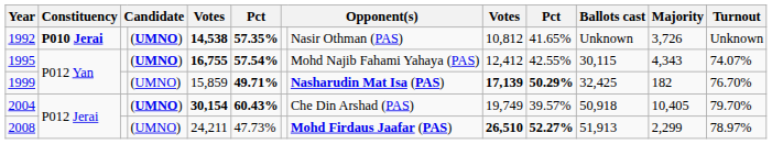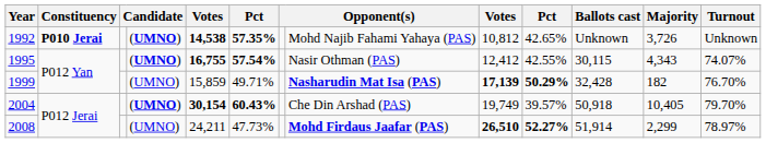 <table class="wikitable" style="margin:0.5em ; font-size:95%">
 <tr>
 <th>Year</th>
 <th>Constituency</th>
 <th colspan=2>Candidate</th>
 <th>Votes</th>
 <th>Pct</th>
 <th colspan=2>Opponent(s)</th>
 <th>Votes</th>
 <th>Pct</th>
 <th>Ballots cast</th>
 <th>Majority</th>
 <th>Turnout</th>
 </tr>
 <tr>
 <td><a href='#'>1992</a></td>
 <td><strong>P010 <a href='#'>Jerai</a></strong></td>
 <td></td>
 <td> (<a href='#'><strong>UMNO</strong></a>)</td>
 <td align="right"><strong>14,538</strong></td>
 <td><strong>57.35%</strong></td>
 <td></td>
-<td>Nasir Othman (<a href='#'>PAS</a>)</td>
+<td>Mohd Najib Fahami Yahaya (<a href='#'>PAS</a>)</td>
 <td align="right">10,812</td>
-<td>41.65%</td>
+<td>42.65%</td>
 <td>Unknown</td>
 <td>3,726</td>
 <td>Unknown</td>
 </tr>
 <tr>
 <td><a href='#'>1995</a></td>
 <td rowspan=2>P012 <a href='#'>Yan</a></td>
 <td></td>
 <td> (<a href='#'><strong>UMNO</strong></a>)</td>
 <td align="right"><strong>16,755</strong></td>
 <td><strong>57.54%</strong></td>
 <td></td>
-<td>Mohd Najib Fahami Yahaya (<a href='#'>PAS</a>)</td>
+<td>Nasir Othman (<a href='#'>PAS</a>)</td>
 <td align="right">12,412</td>
 <td>42.55%</td>
 <td>30,115</td>
 <td>4,343</td>
 <td>74.07%</td>
 </tr>
 <tr>
 <td><a href='#'>1999</a></td>
 <td></td>
 <td> (<a href='#'>UMNO</a>)</td>
 <td align="right">15,859</td>
-<td><strong>49.71%</strong></td>
+<td>49.71%</td>
 <td></td>
 <td><strong><a href='#'>Nasharudin Mat Isa</a></strong> (<a href='#'><strong>PAS</strong></a>)</td>
 <td align="right"><strong>17,139</strong></td>
 <td><strong>50.29%</strong></td>
-<td>32,425</td>
+<td>32,428</td>
 <td>182</td>
 <td>76.70%</td>
 </tr>
 <tr>
 <td><a href='#'>2004</a></td>
 <td rowspan=2>P012 <a href='#'>Jerai</a></td>
 <td></td>
 <td> (<a href='#'><strong>UMNO</strong></a>)</td>
 <td align="right"><strong>30,154</strong></td>
 <td><strong>60.43%</strong></td>
 <td></td>
 <td>Che Din Arshad (<a href='#'>PAS</a>)</td>
 <td align="right">19,749</td>
 <td>39.57%</td>
 <td>50,918</td>
 <td>10,405</td>
 <td>79.70%</td>
 </tr>
 <tr>
 <td><a href='#'>2008</a></td>
 <td></td>
 <td> (<a href='#'>UMNO</a>)</td>
 <td align="right">24,211</td>
 <td>47.73%</td>
 <td></td>
 <td><strong><a href='#'>Mohd Firdaus Jaafar</a></strong> (<a href='#'><strong>PAS</strong></a>)</td>
 <td align="right"><strong>26,510</strong></td>
 <td><strong>52.27%</strong></td>
-<td>51,913</td>
+<td>51,914</td>
 <td>2,299</td>
 <td>78.97%</td>
 </tr>
 </table>
